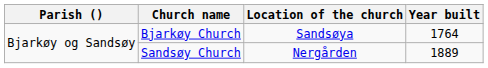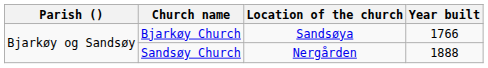 <table class="wikitable" style="text-align:center">
 <tr>
 <th>Parish ()</th>
 <th>Church name</th>
 <th>Location of the church</th>
 <th>Year built</th>
 </tr>
 <tr>
 <td rowspan="2">Bjarkøy og Sandsøy</td>
 <td><a href='#'>Bjarkøy Church</a></td>
 <td><a href='#'>Sandsøya</a></td>
-<td>1764</td>
+<td>1766</td>
 </tr>
 <tr>
 <td><a href='#'>Sandsøy Church</a></td>
 <td><a href='#'>Nergården</a></td>
-<td>1889</td>
+<td>1888</td>
 </tr>
 </table>
